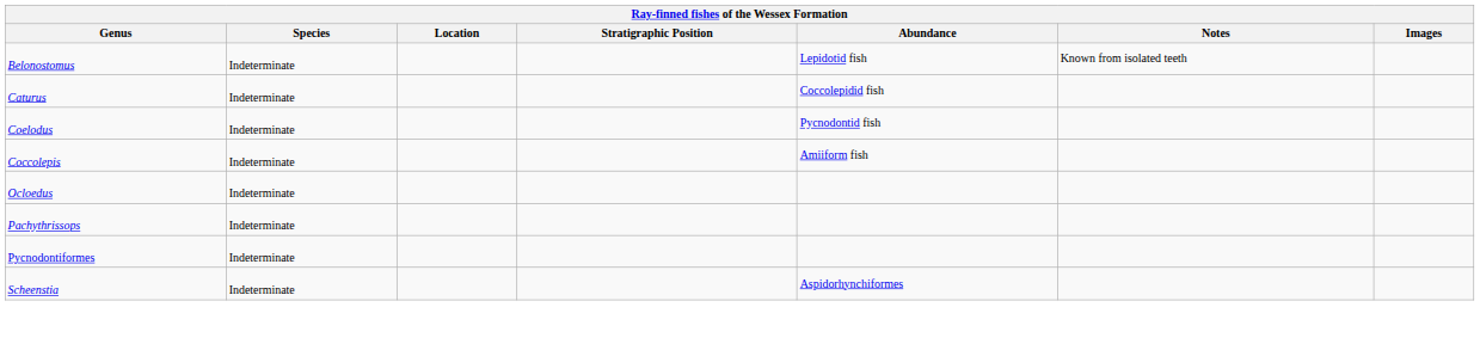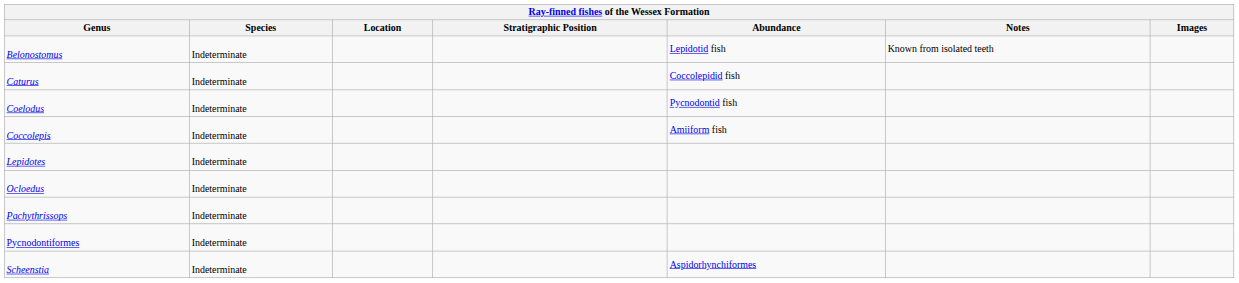 <table class="wikitable"  style="margin:auto; width:100%;">
 <tr>
 <th colspan="7" style="text-align:center;"><strong><a href='#'>Ray-finned fishes</a> of the Wessex Formation</strong></th>
 </tr>
 <tr>
 <th>Genus</th>
 <th>Species</th>
 <th>Location</th>
 <th>Stratigraphic Position</th>
 <th>Abundance</th>
 <th>Notes</th>
 <th>Images</th>
 </tr>
 <tr>
 <td><br><em><a href='#'>Belonostomus</a></em></td>
 <td><br>Indeterminate</td>
 <td></td>
 <td></td>
 <td><a href='#'>Lepidotid</a> fish</td>
 <td>Known from isolated teeth</td>
 <td></td>
 </tr>
 <tr>
 <td><br><em><a href='#'>Caturus</a></em></td>
 <td><br>Indeterminate</td>
 <td></td>
 <td></td>
 <td><a href='#'>Coccolepidid</a> fish</td>
 <td></td>
 <td></td>
 </tr>
 <tr>
 <td><br><em><a href='#'>Coelodus</a></em></td>
 <td><br>Indeterminate</td>
 <td></td>
 <td></td>
 <td><a href='#'>Pycnodontid</a> fish</td>
 <td></td>
 <td></td>
 </tr>
 <tr>
 <td><br><em><a href='#'>Coccolepis</a></em></td>
 <td><br>Indeterminate</td>
 <td></td>
 <td></td>
 <td><a href='#'>Amiiform</a> fish</td>
 <td></td>
 <td></td>
 </tr>
 <tr>
+<td><br><em><a href='#'>Lepidotes</a></em></td>
+<td><br>Indeterminate</td>
+<td></td>
+<td></td>
+<td></td>
+<td></td>
+<td></td>
+</tr>
+<tr>
 <td><br><em><a href='#'>Ocloedus</a></em></td>
 <td><br>Indeterminate</td>
 <td></td>
 <td></td>
 <td></td>
 <td></td>
 <td></td>
 </tr>
 <tr>
 <td><br><em><a href='#'>Pachythrissops</a></em></td>
 <td><br>Indeterminate</td>
 <td></td>
 <td></td>
 <td></td>
 <td></td>
 <td></td>
 </tr>
 <tr>
 <td><br><a href='#'>Pycnodontiformes</a></td>
 <td><br>Indeterminate</td>
 <td></td>
 <td></td>
 <td></td>
 <td></td>
 <td></td>
 </tr>
 <tr>
 <td><br><em><a href='#'>Scheenstia</a></em></td>
 <td><br>Indeterminate</td>
 <td></td>
 <td></td>
 <td><a href='#'>Aspidorhynchiformes</a></td>
 <td></td>
 <td></td>
 </tr>
 </table>
